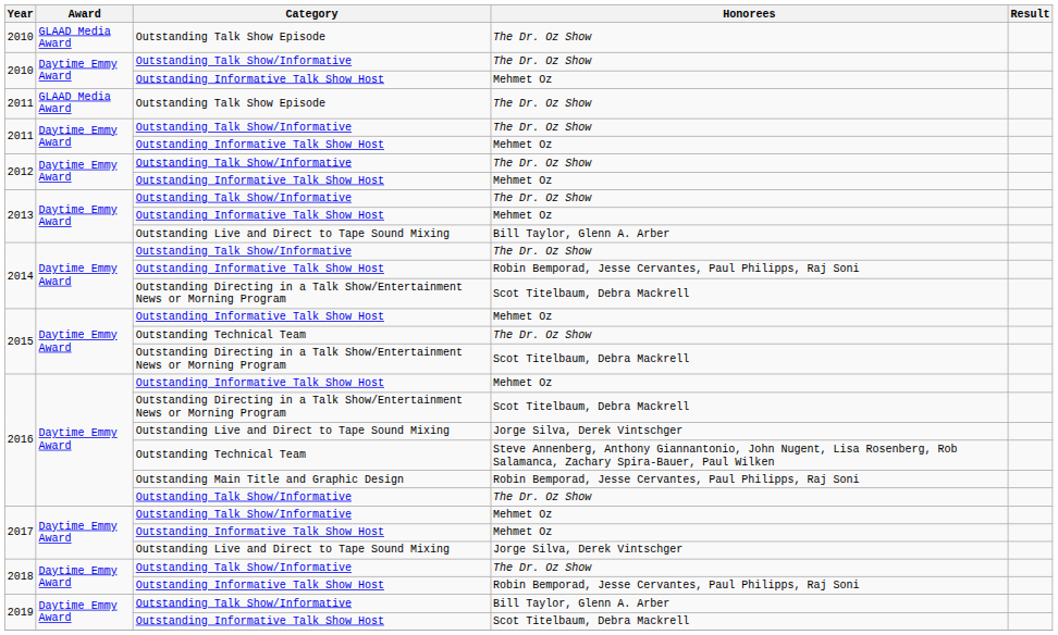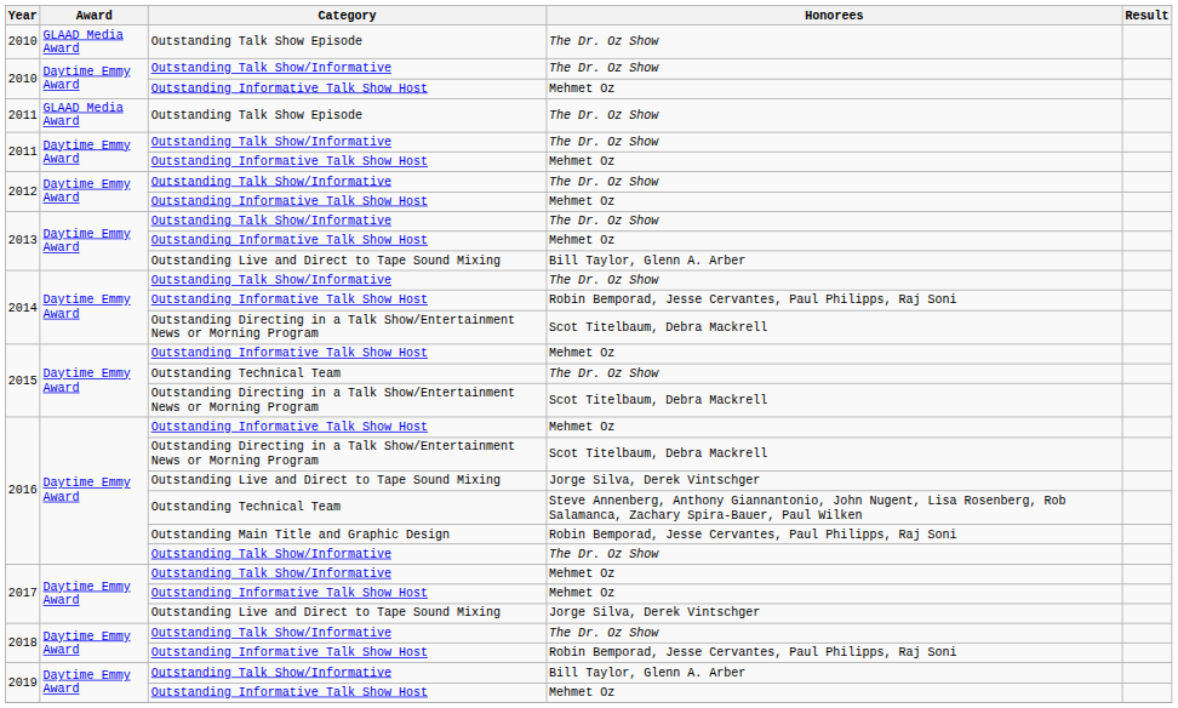 <table class="wikitable">
 <tr>
 <th>Year</th>
 <th>Award</th>
 <th>Category</th>
 <th>Honorees</th>
 <th>Result</th>
 </tr>
 <tr>
 <td>2010</td>
 <td><a href='#'>GLAAD Media Award</a></td>
 <td>Outstanding Talk Show Episode</td>
 <td><em>The Dr. Oz Show</em></td>
 <td></td>
 </tr>
 <tr>
 <td rowspan="2">2010</td>
 <td rowspan="2"><a href='#'>Daytime Emmy Award</a></td>
 <td><a href='#'>Outstanding Talk Show/Informative</a></td>
 <td><em>The Dr. Oz Show</em></td>
 <td></td>
 </tr>
 <tr>
 <td><a href='#'>Outstanding Informative Talk Show Host</a></td>
 <td>Mehmet Oz</td>
 <td></td>
 </tr>
 <tr>
 <td>2011</td>
 <td><a href='#'>GLAAD Media Award</a></td>
 <td>Outstanding Talk Show Episode</td>
 <td><em>The Dr. Oz Show</em></td>
 <td></td>
 </tr>
 <tr>
 <td rowspan="2">2011</td>
 <td rowspan="2"><a href='#'>Daytime Emmy Award</a></td>
 <td><a href='#'>Outstanding Talk Show/Informative</a></td>
 <td><em>The Dr. Oz Show</em></td>
 <td></td>
 </tr>
 <tr>
 <td><a href='#'>Outstanding Informative Talk Show Host</a></td>
 <td>Mehmet Oz</td>
 <td></td>
 </tr>
 <tr>
 <td rowspan="2">2012</td>
 <td rowspan="2"><a href='#'>Daytime Emmy Award</a></td>
 <td><a href='#'>Outstanding Talk Show/Informative</a></td>
 <td><em>The Dr. Oz Show</em></td>
 <td></td>
 </tr>
 <tr>
 <td><a href='#'>Outstanding Informative Talk Show Host</a></td>
 <td>Mehmet Oz</td>
 <td></td>
 </tr>
 <tr>
 <td rowspan="3">2013</td>
 <td rowspan="3"><a href='#'>Daytime Emmy Award</a></td>
 <td><a href='#'>Outstanding Talk Show/Informative</a></td>
 <td><em>The Dr. Oz Show</em></td>
 <td></td>
 </tr>
 <tr>
 <td><a href='#'>Outstanding Informative Talk Show Host</a></td>
 <td>Mehmet Oz</td>
 <td></td>
 </tr>
 <tr>
 <td>Outstanding Live and Direct to Tape Sound Mixing</td>
 <td>Bill Taylor, Glenn A. Arber</td>
 <td></td>
 </tr>
 <tr>
 <td rowspan="3">2014</td>
 <td rowspan="3"><a href='#'>Daytime Emmy Award</a></td>
 <td><a href='#'>Outstanding Talk Show/Informative</a></td>
 <td><em>The Dr. Oz Show</em></td>
 <td></td>
 </tr>
 <tr>
 <td><a href='#'>Outstanding Informative Talk Show Host</a></td>
 <td>Robin Bemporad, Jesse Cervantes, Paul Philipps, Raj Soni</td>
 <td></td>
 </tr>
 <tr>
 <td>Outstanding Directing in a Talk Show/Entertainment News or Morning Program</td>
 <td>Scot Titelbaum, Debra Mackrell</td>
 <td></td>
 </tr>
 <tr>
 <td rowspan="3">2015</td>
 <td rowspan="3"><a href='#'>Daytime Emmy Award</a></td>
 <td><a href='#'>Outstanding Informative Talk Show Host</a></td>
 <td>Mehmet Oz</td>
 <td></td>
 </tr>
 <tr>
 <td>Outstanding Technical Team</td>
 <td><em>The Dr. Oz Show</em></td>
 <td></td>
 </tr>
 <tr>
 <td>Outstanding Directing in a Talk Show/Entertainment News or Morning Program</td>
 <td>Scot Titelbaum, Debra Mackrell</td>
 <td></td>
 </tr>
 <tr>
 <td rowspan="6">2016</td>
 <td rowspan="6"><a href='#'>Daytime Emmy Award</a></td>
 <td><a href='#'>Outstanding Informative Talk Show Host</a></td>
 <td>Mehmet Oz</td>
 <td></td>
 </tr>
 <tr>
 <td>Outstanding Directing in a Talk Show/Entertainment News or Morning Program</td>
 <td>Scot Titelbaum, Debra Mackrell</td>
 <td></td>
 </tr>
 <tr>
 <td>Outstanding Live and Direct to Tape Sound Mixing</td>
 <td>Jorge Silva, Derek Vintschger</td>
 <td></td>
 </tr>
 <tr>
 <td>Outstanding Technical Team</td>
 <td>Steve Annenberg, Anthony Giannantonio, John Nugent, Lisa Rosenberg, Rob Salamanca, Zachary Spira-Bauer, Paul Wilken</td>
 <td></td>
 </tr>
 <tr>
 <td>Outstanding Main Title and Graphic Design</td>
 <td>Robin Bemporad, Jesse Cervantes, Paul Philipps, Raj Soni</td>
 <td></td>
 </tr>
 <tr>
 <td><a href='#'>Outstanding Talk Show/Informative</a></td>
 <td><em>The Dr. Oz Show</em></td>
 <td></td>
 </tr>
 <tr>
 <td rowspan="3">2017</td>
 <td rowspan="3"><a href='#'>Daytime Emmy Award</a></td>
 <td><a href='#'>Outstanding Talk Show/Informative</a></td>
 <td>Mehmet Oz</td>
 <td></td>
 </tr>
 <tr>
 <td><a href='#'>Outstanding Informative Talk Show Host</a></td>
 <td>Mehmet Oz</td>
 <td></td>
 </tr>
 <tr>
 <td>Outstanding Live and Direct to Tape Sound Mixing</td>
 <td>Jorge Silva, Derek Vintschger</td>
 <td></td>
 </tr>
 <tr>
 <td rowspan="2">2018</td>
 <td rowspan="2"><a href='#'>Daytime Emmy Award</a></td>
 <td><a href='#'>Outstanding Talk Show/Informative</a></td>
 <td><em>The Dr. Oz Show</em></td>
 <td></td>
 </tr>
 <tr>
 <td><a href='#'>Outstanding Informative Talk Show Host</a></td>
 <td>Robin Bemporad, Jesse Cervantes, Paul Philipps, Raj Soni</td>
 <td></td>
 </tr>
 <tr>
 <td rowspan="2">2019</td>
 <td rowspan="2"><a href='#'>Daytime Emmy Award</a></td>
 <td><a href='#'>Outstanding Talk Show/Informative</a></td>
 <td>Bill Taylor, Glenn A. Arber</td>
 <td></td>
 </tr>
 <tr>
 <td><a href='#'>Outstanding Informative Talk Show Host</a></td>
-<td>Scot Titelbaum, Debra Mackrell</td>
+<td>Mehmet Oz</td>
 <td></td>
 </tr>
 <tr>
 </tr>
 </table>
